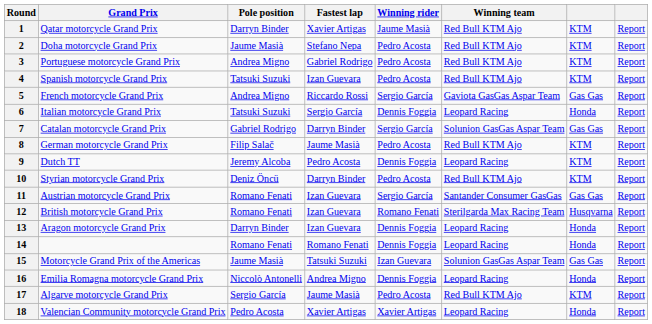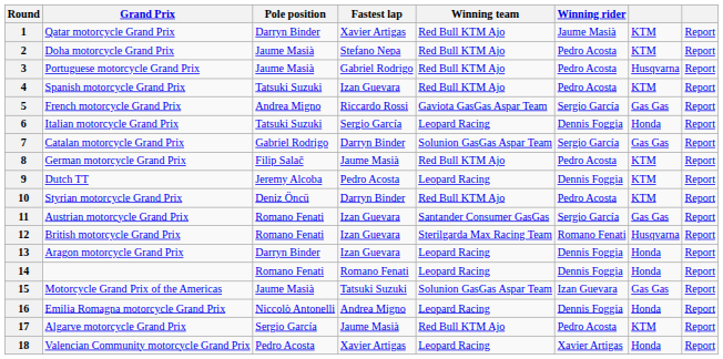 <table class="wikitable sortable" style="font-size: 85%">
 <tr>
 <th>Round</th>
 <th><a href='#'>Grand Prix</a></th>
 <th>Pole position</th>
 <th>Fastest lap</th>
+<th>Winning team</th>
 <th><a href='#'>Winning rider</a></th>
-<th>Winning team</th>
 <th></th>
 <th class="unsortable"></th>
 </tr>
 <tr>
 <th>1</th>
 <td> <a href='#'>Qatar motorcycle Grand Prix</a></td>
 <td data-sort-value="BIN"> <a href='#'>Darryn Binder</a></td>
 <td data-sort-value="ART"> <a href='#'>Xavier Artigas</a></td>
+<td data-sort-value="REDA"> <a href='#'>Red Bull KTM Ajo</a></td>
 <td data-sort-value="MAS"> <a href='#'>Jaume Masià</a></td>
-<td data-sort-value="REDA"> <a href='#'>Red Bull KTM Ajo</a></td>
 <td data-sort-value="KTM"> <a href='#'>KTM</a></td>
 <td><a href='#'>Report</a></td>
 </tr>
 <tr>
 <th>2</th>
 <td data-sort-value="doh"> <a href='#'>Doha motorcycle Grand Prix</a></td>
 <td data-sort-value="MAS"> <a href='#'>Jaume Masià</a></td>
 <td data-sort-value="NEP"> <a href='#'>Stefano Nepa</a></td>
+<td data-sort-value="REDA"> <a href='#'>Red Bull KTM Ajo</a></td>
 <td data-sort-value="ACO"> <a href='#'>Pedro Acosta</a></td>
-<td data-sort-value="REDA"> <a href='#'>Red Bull KTM Ajo</a></td>
 <td data-sort-value="KTM"> <a href='#'>KTM</a></td>
 <td><a href='#'>Report</a></td>
 </tr>
 <tr>
 <th>3</th>
 <td> <a href='#'>Portuguese motorcycle Grand Prix</a></td>
-<td data-sort-value="MIG"> <a href='#'>Andrea Migno</a></td>
+<td data-sort-value="MAS"> <a href='#'>Jaume Masià</a></td>
 <td data-sort-value="ROD" nowrap> <a href='#'>Gabriel Rodrigo</a></td>
+<td data-sort-value="REDA"> <a href='#'>Red Bull KTM Ajo</a></td>
 <td data-sort-value="ACO"> <a href='#'>Pedro Acosta</a></td>
-<td data-sort-value="REDA"> <a href='#'>Red Bull KTM Ajo</a></td>
-<td data-sort-value="KTM"> <a href='#'>KTM</a></td>
+<td data-sort-value="HUS"> <a href='#'>Husqvarna</a></td>
 <td><a href='#'>Report</a></td>
 </tr>
 <tr>
 <th>4</th>
 <td> <a href='#'>Spanish motorcycle Grand Prix</a></td>
 <td data-sort-value="SUZ"> <a href='#'>Tatsuki Suzuki</a></td>
 <td data-sort-value="GUE"> <a href='#'>Izan Guevara</a></td>
+<td data-sort-value="REDA"> <a href='#'>Red Bull KTM Ajo</a></td>
 <td data-sort-value="ACO"> <a href='#'>Pedro Acosta</a></td>
-<td data-sort-value="REDA"> <a href='#'>Red Bull KTM Ajo</a></td>
 <td data-sort-value="KTM"> <a href='#'>KTM</a></td>
 <td><a href='#'>Report</a></td>
 </tr>
 <tr>
 <th>5</th>
 <td> <a href='#'>French motorcycle Grand Prix</a></td>
 <td data-sort-value="MIG"> <a href='#'>Andrea Migno</a></td>
 <td data-sort-value="ROS"> <a href='#'>Riccardo Rossi</a></td>
+<td data-sort-value="GAS"> <a href='#'>Gaviota GasGas Aspar Team</a></td>
 <td data-sort-value="GAR"> <a href='#'>Sergio García</a></td>
-<td data-sort-value="GAS"> <a href='#'>Gaviota GasGas Aspar Team</a></td>
 <td data-sort-value="GAS"> <a href='#'>Gas Gas</a></td>
 <td><a href='#'>Report</a></td>
 </tr>
 <tr>
 <th>6</th>
 <td> <a href='#'>Italian motorcycle Grand Prix</a></td>
 <td data-sort-value="SUZ"> <a href='#'>Tatsuki Suzuki</a></td>
 <td data-sort-value="GAR"> <a href='#'>Sergio García</a></td>
+<td data-sort-value="LEO"> <a href='#'>Leopard Racing</a></td>
 <td data-sort-value="FOG"> <a href='#'>Dennis Foggia</a></td>
-<td data-sort-value="LEO"> <a href='#'>Leopard Racing</a></td>
 <td data-sort-value="HON"> <a href='#'>Honda</a></td>
 <td><a href='#'>Report</a></td>
 </tr>
 <tr>
 <th>7</th>
 <td> <a href='#'>Catalan motorcycle Grand Prix</a></td>
 <td data-sort-value="ROD"> <a href='#'>Gabriel Rodrigo</a></td>
 <td data-sort-value="BIN"> <a href='#'>Darryn Binder</a></td>
+<td nowrap data-sort-value="GAS"> <a href='#'>Solunion GasGas Aspar Team</a></td>
 <td data-sort-value="GAR"> <a href='#'>Sergio García</a></td>
-<td nowrap data-sort-value="GAS"> <a href='#'>Solunion GasGas Aspar Team</a></td>
 <td data-sort-value="GAS"> <a href='#'>Gas Gas</a></td>
 <td><a href='#'>Report</a></td>
 </tr>
 <tr>
 <th>8</th>
 <td> <a href='#'>German motorcycle Grand Prix</a></td>
 <td data-sort-value="SAL"> <a href='#'>Filip Salač</a></td>
 <td data-sort-value="MAS"> <a href='#'>Jaume Masià</a></td>
+<td data-sort-value="REDA"> <a href='#'>Red Bull KTM Ajo</a></td>
 <td data-sort-value="ACO"> <a href='#'>Pedro Acosta</a></td>
-<td data-sort-value="REDA"> <a href='#'>Red Bull KTM Ajo</a></td>
 <td data-sort-value="KTM"> <a href='#'>KTM</a></td>
 <td><a href='#'>Report</a></td>
 </tr>
 <tr>
 <th>9</th>
 <td data-sort-value="dut"> <a href='#'>Dutch TT</a></td>
 <td data-sort-value="ALC"> <a href='#'>Jeremy Alcoba</a></td>
 <td data-sort-value="ACO"> <a href='#'>Pedro Acosta</a></td>
+<td data-sort-value="LEO"> <a href='#'>Leopard Racing</a></td>
 <td data-sort-value="FOG"> <a href='#'>Dennis Foggia</a></td>
-<td data-sort-value="LEO"> <a href='#'>Leopard Racing</a></td>
 <td data-sort-value="KTM"> <a href='#'>KTM</a></td>
 <td><a href='#'>Report</a></td>
 </tr>
 <tr>
 <th>10</th>
 <td> <a href='#'>Styrian motorcycle Grand Prix</a></td>
 <td data-sort-value="ONC"> <a href='#'>Deniz Öncü</a></td>
 <td data-sort-value="BIN"> <a href='#'>Darryn Binder</a></td>
+<td data-sort-value="REDA"> <a href='#'>Red Bull KTM Ajo</a></td>
 <td data-sort-value="ACO"> <a href='#'>Pedro Acosta</a></td>
-<td data-sort-value="REDA"> <a href='#'>Red Bull KTM Ajo</a></td>
 <td data-sort-value="KTM"> <a href='#'>KTM</a></td>
 <td><a href='#'>Report</a></td>
 </tr>
 <tr>
 <th>11</th>
 <td> <a href='#'>Austrian motorcycle Grand Prix</a></td>
 <td data-sort-value="FEN"> <a href='#'>Romano Fenati</a></td>
 <td data-sort-value="GUE"> <a href='#'>Izan Guevara</a></td>
+<td data-sort-value="GAS" nowrap> <a href='#'>Santander Consumer GasGas</a></td>
 <td data-sort-value="GAR"> <a href='#'>Sergio García</a></td>
-<td data-sort-value="GAS" nowrap> <a href='#'>Santander Consumer GasGas</a></td>
 <td data-sort-value="GAS"> <a href='#'>Gas Gas</a></td>
 <td><a href='#'>Report</a></td>
 </tr>
 <tr>
 <th>12</th>
 <td data-sort-value="bri"> <a href='#'>British motorcycle Grand Prix</a></td>
 <td data-sort-value="FEN"> <a href='#'>Romano Fenati</a></td>
 <td data-sort-value="GUE"> <a href='#'>Izan Guevara</a></td>
+<td data-sort-value="STE"> <a href='#'>Sterilgarda Max Racing Team</a></td>
 <td data-sort-value="FEN" nowrap> <a href='#'>Romano Fenati</a></td>
-<td data-sort-value="STE"> <a href='#'>Sterilgarda Max Racing Team</a></td>
 <td data-sort-value="HUS"> <a href='#'>Husqvarna</a></td>
 <td><a href='#'>Report</a></td>
 </tr>
 <tr>
 <th>13</th>
 <td> <a href='#'>Aragon motorcycle Grand Prix</a></td>
 <td data-sort-value="BIN"> <a href='#'>Darryn Binder</a></td>
 <td data-sort-value="GUE"> <a href='#'>Izan Guevara</a></td>
+<td data-sort-value="LEO"> <a href='#'>Leopard Racing</a></td>
 <td data-sort-value="FOG"> <a href='#'>Dennis Foggia</a></td>
-<td data-sort-value="LEO"> <a href='#'>Leopard Racing</a></td>
 <td data-sort-value="HON"> <a href='#'>Honda</a></td>
 <td><a href='#'>Report</a></td>
 </tr>
 <tr>
 <th>14</th>
 <td></td>
 <td data-sort-value="FEN"> <a href='#'>Romano Fenati</a></td>
 <td data-sort-value="FEN"> <a href='#'>Romano Fenati</a></td>
+<td data-sort-value="LEO"> <a href='#'>Leopard Racing</a></td>
 <td data-sort-value="FOG"> <a href='#'>Dennis Foggia</a></td>
-<td data-sort-value="LEO"> <a href='#'>Leopard Racing</a></td>
 <td data-sort-value="HON"> <a href='#'>Honda</a></td>
 <td><a href='#'>Report</a></td>
 </tr>
 <tr>
 <th>15</th>
 <td data-sort-value="ame"> <a href='#'>Motorcycle Grand Prix of the Americas</a></td>
 <td data-sort-value="MAS"> <a href='#'>Jaume Masià</a></td>
 <td data-sort-value="SUZ"> <a href='#'>Tatsuki Suzuki</a></td>
+<td data-sort-value="GAS"> <a href='#'>Solunion GasGas Aspar Team</a></td>
 <td data-sort-value="GUE"> <a href='#'>Izan Guevara</a></td>
-<td data-sort-value="GAS"> <a href='#'>Solunion GasGas Aspar Team</a></td>
 <td data-sort-value="GAS"> <a href='#'>Gas Gas</a></td>
 <td><a href='#'>Report</a></td>
 </tr>
 <tr>
 <th>16</th>
 <td> <a href='#'>Emilia Romagna motorcycle Grand Prix</a></td>
 <td data-sort-value="ANT" nowrap> <a href='#'>Niccolò Antonelli</a></td>
 <td data-sort-value="MIG"> <a href='#'>Andrea Migno</a></td>
+<td data-sort-value="LEO"> <a href='#'>Leopard Racing</a></td>
 <td data-sort-value="FOG"> <a href='#'>Dennis Foggia</a></td>
-<td data-sort-value="LEO"> <a href='#'>Leopard Racing</a></td>
 <td data-sort-value="HON"> <a href='#'>Honda</a></td>
 <td><a href='#'>Report</a></td>
 </tr>
 <tr>
 <th>17</th>
 <td data-sort-value="alg"> <a href='#'>Algarve motorcycle Grand Prix</a></td>
 <td data-sort-value="GAR"> <a href='#'>Sergio García</a></td>
 <td data-sort-value="MAS"> <a href='#'>Jaume Masià</a></td>
+<td data-sort-value="REDA"> <a href='#'>Red Bull KTM Ajo</a></td>
 <td data-sort-value="ACO"> <a href='#'>Pedro Acosta</a></td>
-<td data-sort-value="REDA"> <a href='#'>Red Bull KTM Ajo</a></td>
 <td data-sort-value="KTM"> <a href='#'>KTM</a></td>
 <td><a href='#'>Report</a></td>
 </tr>
 <tr>
 <th>18</th>
 <td> <a href='#'>Valencian Community motorcycle Grand Prix</a></td>
 <td data-sort-value="ACO"> <a href='#'>Pedro Acosta</a></td>
 <td data-sort-value="ART"> <a href='#'>Xavier Artigas</a></td>
+<td data-sort-value="LEO"> <a href='#'>Leopard Racing</a></td>
 <td data-sort-value="ART"> <a href='#'>Xavier Artigas</a></td>
-<td data-sort-value="LEO"> <a href='#'>Leopard Racing</a></td>
 <td data-sort-value="HON"> <a href='#'>Honda</a></td>
 <td><a href='#'>Report</a></td>
 </tr>
 </table>
